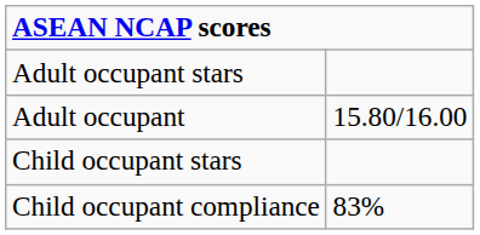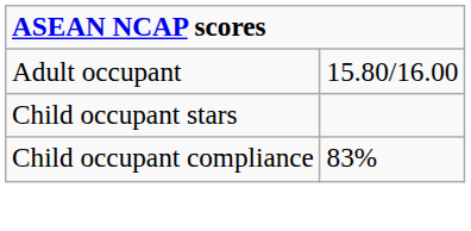 <table class="wikitable">
 <tr>
 <td colspan="2"><strong><a href='#'>ASEAN NCAP</a> scores</strong></td>
-</tr>
-<tr>
-<td>Adult occupant stars</td>
-<td></td>
 </tr>
 <tr>
 <td>Adult occupant</td>
 <td>15.80/16.00</td>
 </tr>
 <tr>
 <td>Child occupant stars</td>
 <td></td>
 </tr>
 <tr>
 <td>Child occupant compliance</td>
 <td>83%</td>
 </tr>
 </table>
